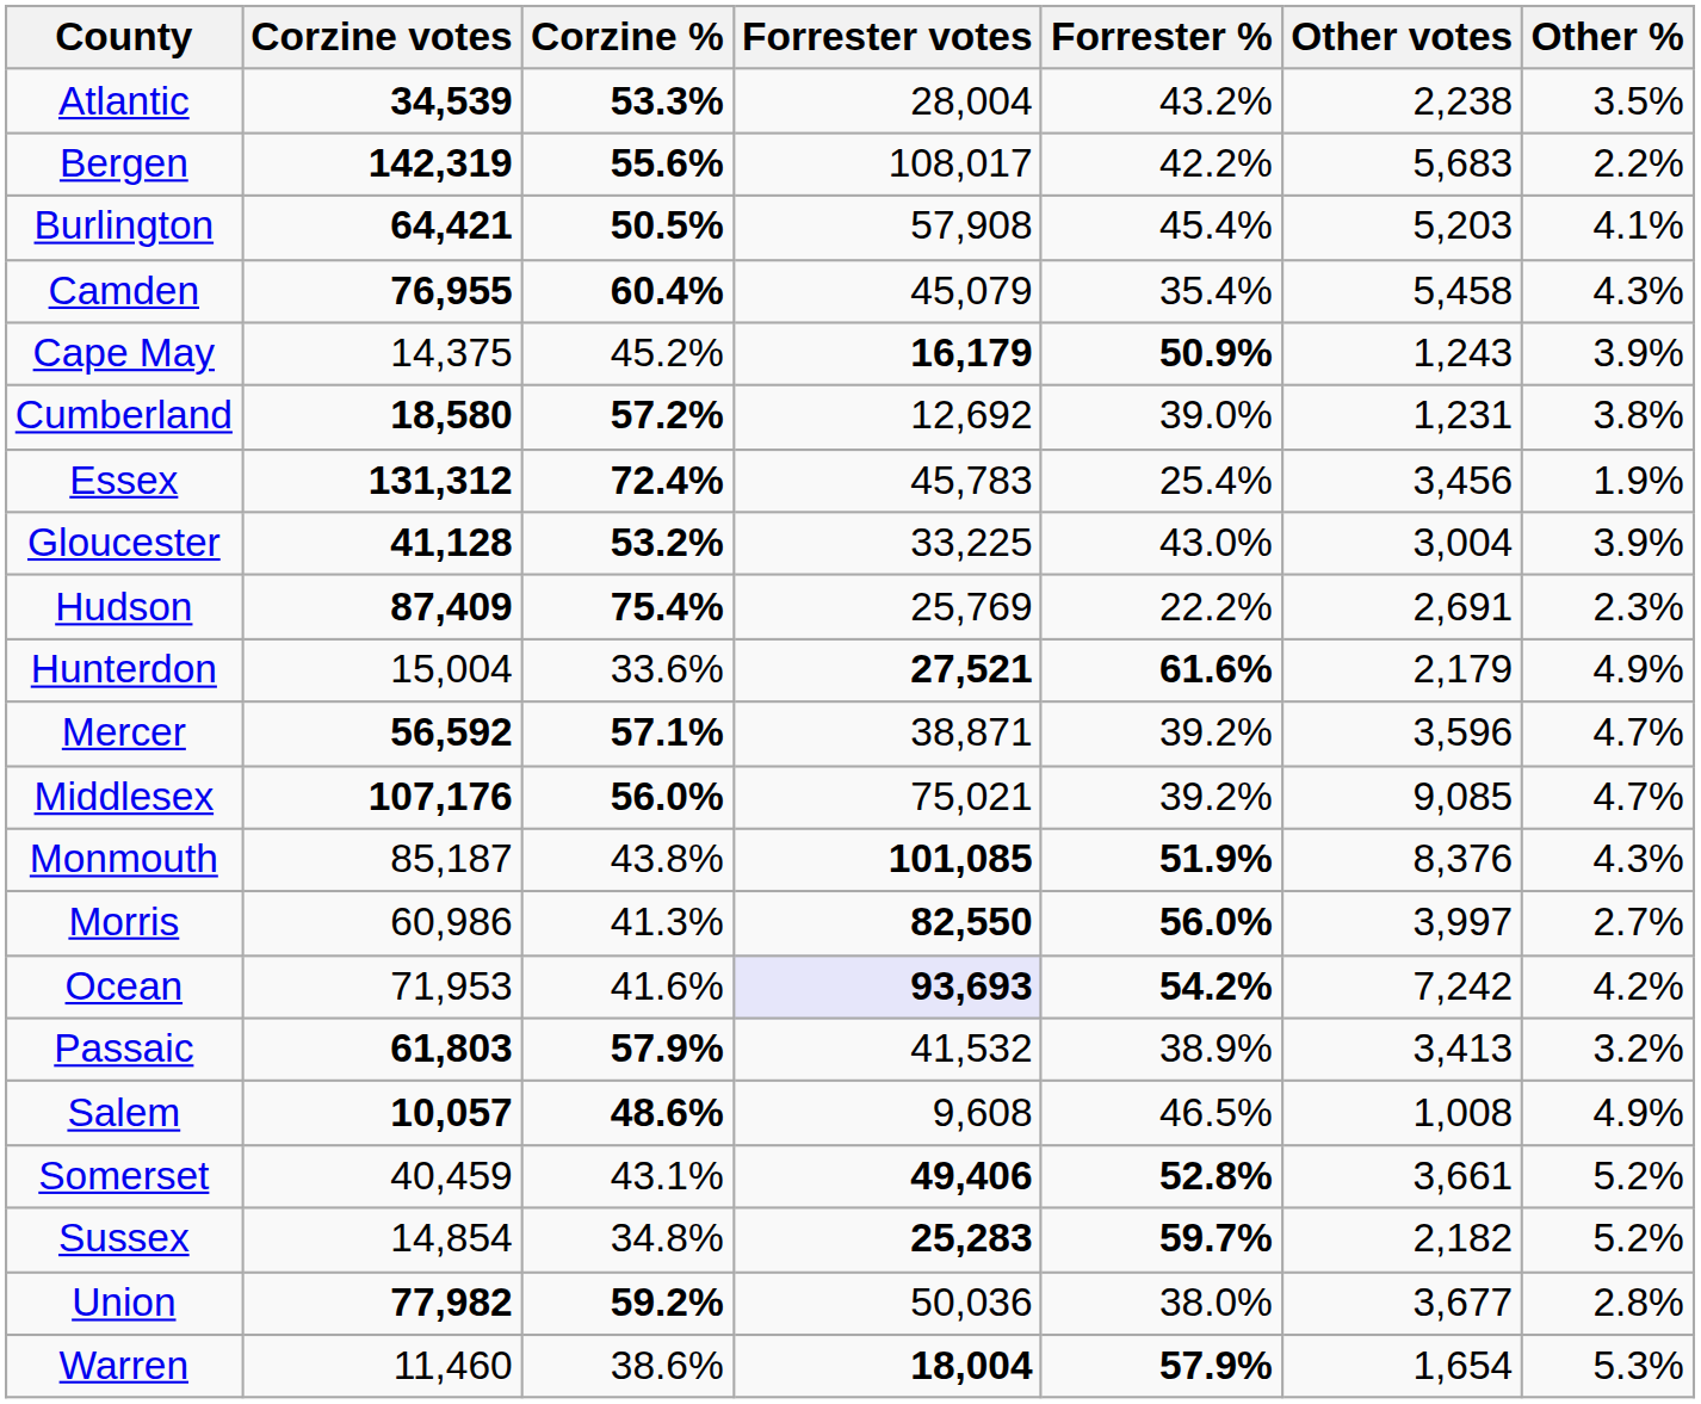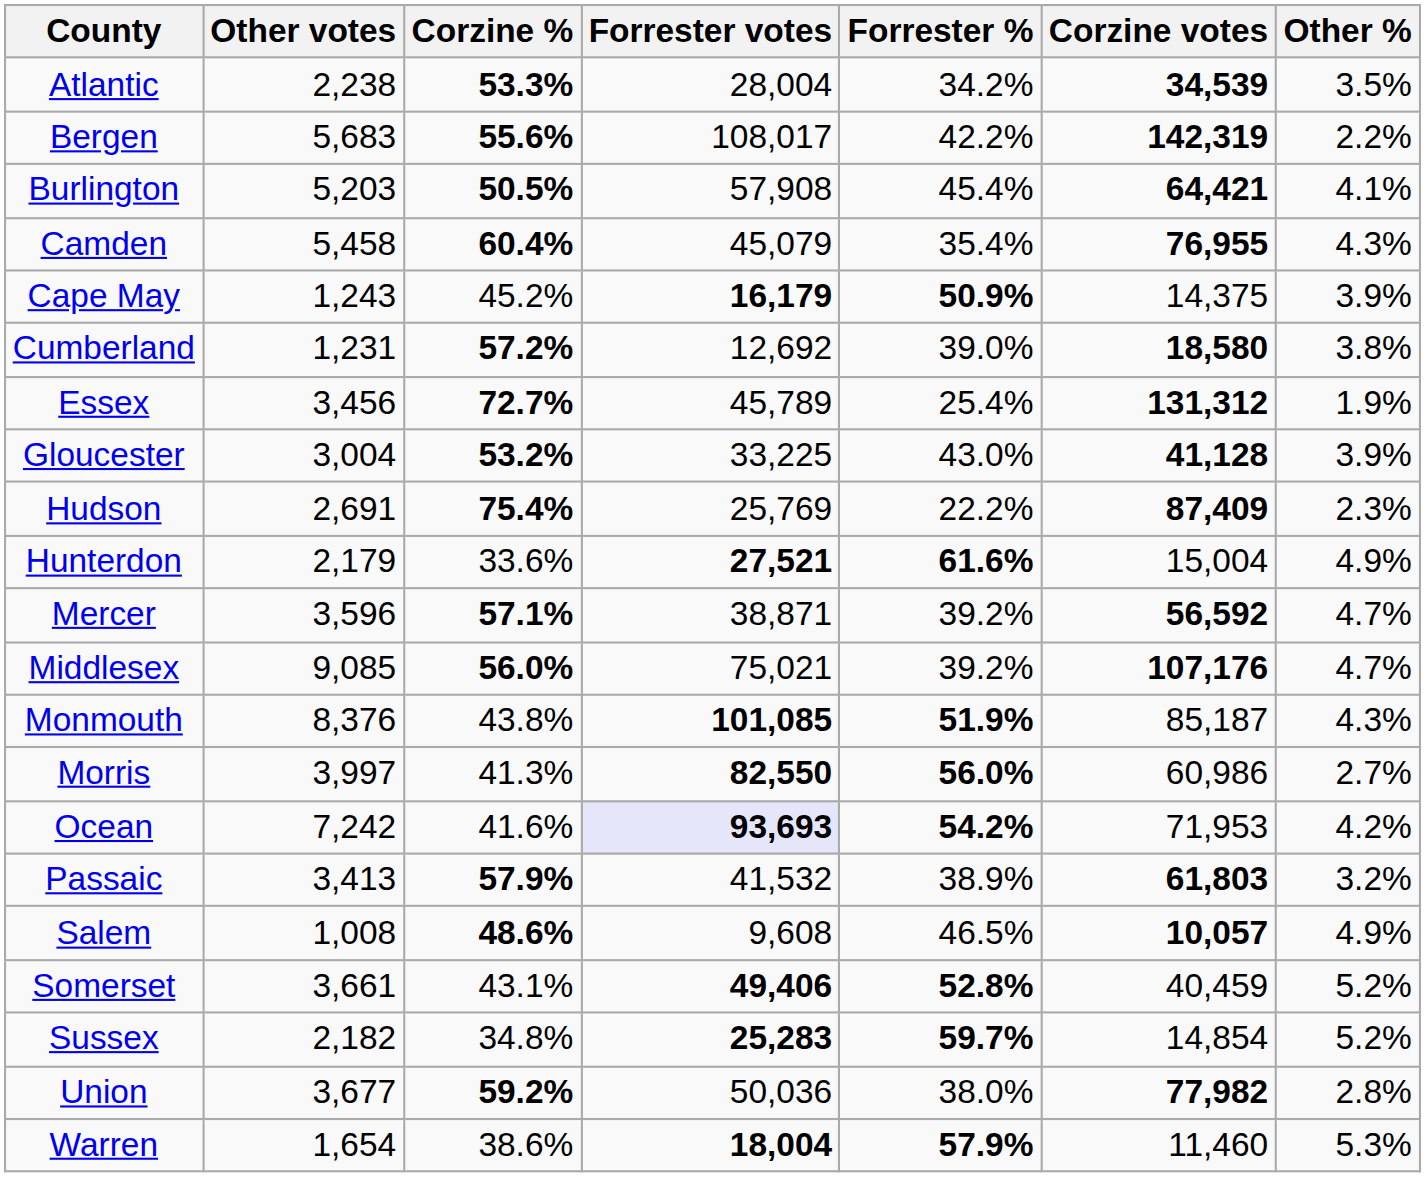 <table class="wikitable sortable" style="text-align:right">
 <tr>
 <th>County</th>
-<th>Corzine votes</th>
+<th>Other votes</th>
 <th>Corzine %</th>
 <th>Forrester votes</th>
 <th>Forrester %</th>
-<th>Other votes</th>
+<th>Corzine votes</th>
 <th>Other %</th>
 </tr>
 <tr>
 <td align="center" ><a href='#'>Atlantic</a></td>
-<td><strong>34,539</strong></td>
+<td>2,238</td>
 <td><strong>53.3%</strong></td>
 <td>28,004</td>
-<td>43.2%</td>
-<td>2,238</td>
+<td>34.2%</td>
+<td><strong>34,539</strong></td>
 <td>3.5%</td>
 </tr>
 <tr>
 <td align="center" ><a href='#'>Bergen</a></td>
-<td><strong>142,319</strong></td>
+<td>5,683</td>
 <td><strong>55.6%</strong></td>
 <td>108,017</td>
 <td>42.2%</td>
-<td>5,683</td>
+<td><strong>142,319</strong></td>
 <td>2.2%</td>
 </tr>
 <tr>
 <td align="center" ><a href='#'>Burlington</a></td>
-<td><strong>64,421</strong></td>
+<td>5,203</td>
 <td><strong>50.5%</strong></td>
 <td>57,908</td>
 <td>45.4%</td>
-<td>5,203</td>
+<td><strong>64,421</strong></td>
 <td>4.1%</td>
 </tr>
 <tr>
 <td align="center" ><a href='#'>Camden</a></td>
-<td><strong>76,955</strong></td>
+<td>5,458</td>
 <td><strong>60.4%</strong></td>
 <td>45,079</td>
 <td>35.4%</td>
-<td>5,458</td>
+<td><strong>76,955</strong></td>
 <td>4.3%</td>
 </tr>
 <tr>
 <td align="center" ><a href='#'>Cape May</a></td>
-<td>14,375</td>
+<td>1,243</td>
 <td>45.2%</td>
 <td><strong>16,179</strong></td>
 <td><strong>50.9%</strong></td>
-<td>1,243</td>
+<td>14,375</td>
 <td>3.9%</td>
 </tr>
 <tr>
 <td align="center" ><a href='#'>Cumberland</a></td>
-<td><strong>18,580</strong></td>
+<td>1,231</td>
 <td><strong>57.2%</strong></td>
 <td>12,692</td>
 <td>39.0%</td>
-<td>1,231</td>
+<td><strong>18,580</strong></td>
 <td>3.8%</td>
 </tr>
 <tr>
 <td align="center" ><a href='#'>Essex</a></td>
+<td>3,456</td>
+<td><strong>72.7%</strong></td>
+<td>45,789</td>
+<td>25.4%</td>
 <td><strong>131,312</strong></td>
-<td><strong>72.4%</strong></td>
-<td>45,783</td>
-<td>25.4%</td>
-<td>3,456</td>
 <td>1.9%</td>
 </tr>
 <tr>
 <td align="center" ><a href='#'>Gloucester</a></td>
-<td><strong>41,128</strong></td>
+<td>3,004</td>
 <td><strong>53.2%</strong></td>
 <td>33,225</td>
 <td>43.0%</td>
-<td>3,004</td>
+<td><strong>41,128</strong></td>
 <td>3.9%</td>
 </tr>
 <tr>
 <td align="center" ><a href='#'>Hudson</a></td>
-<td><strong>87,409</strong></td>
+<td>2,691</td>
 <td><strong>75.4%</strong></td>
 <td>25,769</td>
 <td>22.2%</td>
-<td>2,691</td>
+<td><strong>87,409</strong></td>
 <td>2.3%</td>
 </tr>
 <tr>
 <td align="center" ><a href='#'>Hunterdon</a></td>
-<td>15,004</td>
+<td>2,179</td>
 <td>33.6%</td>
 <td><strong>27,521</strong></td>
 <td><strong>61.6%</strong></td>
-<td>2,179</td>
+<td>15,004</td>
 <td>4.9%</td>
 </tr>
 <tr>
 <td align="center" ><a href='#'>Mercer</a></td>
-<td><strong>56,592</strong></td>
+<td>3,596</td>
 <td><strong>57.1%</strong></td>
 <td>38,871</td>
 <td>39.2%</td>
-<td>3,596</td>
+<td><strong>56,592</strong></td>
 <td>4.7%</td>
 </tr>
 <tr>
 <td align="center" ><a href='#'>Middlesex</a></td>
-<td><strong>107,176</strong></td>
+<td>9,085</td>
 <td><strong>56.0%</strong></td>
 <td>75,021</td>
 <td>39.2%</td>
-<td>9,085</td>
+<td><strong>107,176</strong></td>
 <td>4.7%</td>
 </tr>
 <tr>
 <td align="center" ><a href='#'>Monmouth</a></td>
-<td>85,187</td>
+<td>8,376</td>
 <td>43.8%</td>
 <td><strong>101,085</strong></td>
 <td><strong>51.9%</strong></td>
-<td>8,376</td>
+<td>85,187</td>
 <td>4.3%</td>
 </tr>
 <tr>
 <td align="center" ><a href='#'>Morris</a></td>
-<td>60,986</td>
+<td>3,997</td>
 <td>41.3%</td>
 <td><strong>82,550</strong></td>
 <td><strong>56.0%</strong></td>
-<td>3,997</td>
+<td>60,986</td>
 <td>2.7%</td>
 </tr>
 <tr>
 <td align="center" ><a href='#'>Ocean</a></td>
-<td>71,953</td>
+<td>7,242</td>
 <td>41.6%</td>
 <td style="background: lavender;"><strong>93,693</strong></td>
 <td><strong>54.2%</strong></td>
-<td>7,242</td>
+<td>71,953</td>
 <td>4.2%</td>
 </tr>
 <tr>
 <td align="center" ><a href='#'>Passaic</a></td>
-<td><strong>61,803</strong></td>
+<td>3,413</td>
 <td><strong>57.9%</strong></td>
 <td>41,532</td>
 <td>38.9%</td>
-<td>3,413</td>
+<td><strong>61,803</strong></td>
 <td>3.2%</td>
 </tr>
 <tr>
 <td align="center" ><a href='#'>Salem</a></td>
-<td><strong>10,057</strong></td>
+<td>1,008</td>
 <td><strong>48.6%</strong></td>
 <td>9,608</td>
 <td>46.5%</td>
-<td>1,008</td>
+<td><strong>10,057</strong></td>
 <td>4.9%</td>
 </tr>
 <tr>
 <td align="center" ><a href='#'>Somerset</a></td>
-<td>40,459</td>
+<td>3,661</td>
 <td>43.1%</td>
 <td><strong>49,406</strong></td>
 <td><strong>52.8%</strong></td>
-<td>3,661</td>
+<td>40,459</td>
 <td>5.2%</td>
 </tr>
 <tr>
 <td align="center" ><a href='#'>Sussex</a></td>
-<td>14,854</td>
+<td>2,182</td>
 <td>34.8%</td>
 <td><strong>25,283</strong></td>
 <td><strong>59.7%</strong></td>
-<td>2,182</td>
+<td>14,854</td>
 <td>5.2%</td>
 </tr>
 <tr>
 <td align="center" ><a href='#'>Union</a></td>
-<td><strong>77,982</strong></td>
+<td>3,677</td>
 <td><strong>59.2%</strong></td>
 <td>50,036</td>
 <td>38.0%</td>
-<td>3,677</td>
+<td><strong>77,982</strong></td>
 <td>2.8%</td>
 </tr>
 <tr>
 <td align="center" ><a href='#'>Warren</a></td>
-<td>11,460</td>
+<td>1,654</td>
 <td>38.6%</td>
 <td><strong>18,004</strong></td>
 <td><strong>57.9%</strong></td>
-<td>1,654</td>
+<td>11,460</td>
 <td>5.3%</td>
 </tr>
 </table>
